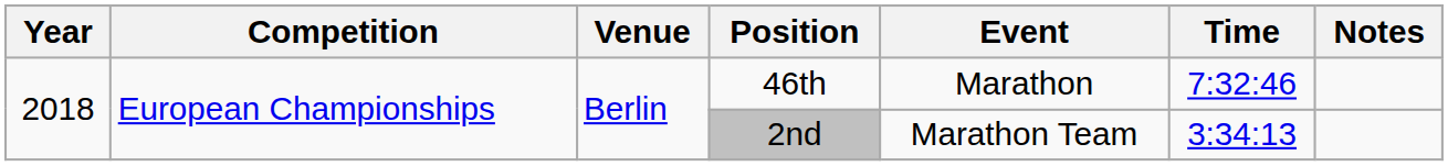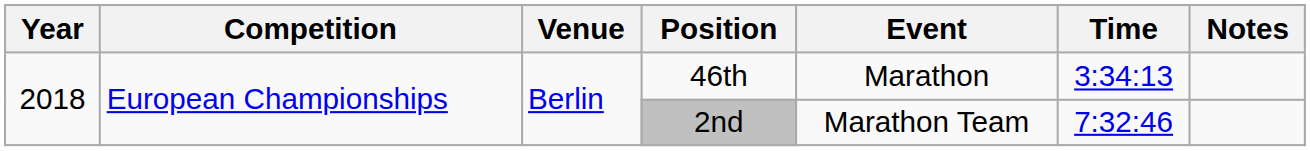 <table class="wikitable" width=50% style="font-size:90%; text-align:center;">
 <tr>
 <th>Year</th>
 <th>Competition</th>
 <th>Venue</th>
 <th>Position</th>
 <th>Event</th>
 <th>Time</th>
 <th>Notes</th>
 </tr>
 <tr>
 <td rowspan=2>2018</td>
 <td rowspan=2 align=left><a href='#'>European Championships</a></td>
 <td rowspan=2 align=left> <a href='#'>Berlin</a></td>
 <td>46th</td>
 <td>Marathon</td>
-<td><a href='#'>7:32:46</a></td>
+<td><a href='#'>3:34:13</a></td>
 <td></td>
 </tr>
 <tr>
 <td bgcolor=silver>2nd</td>
 <td>Marathon Team</td>
-<td><a href='#'>3:34:13</a></td>
+<td><a href='#'>7:32:46</a></td>
 <td></td>
 </tr>
 </table>
